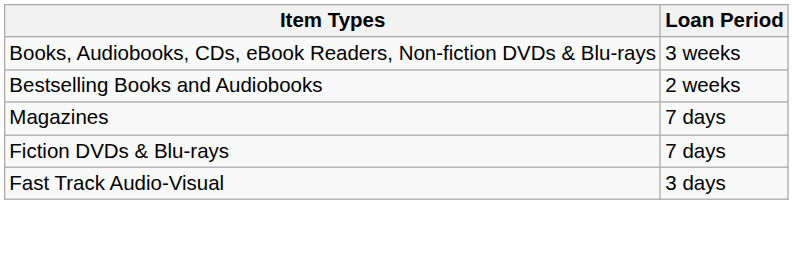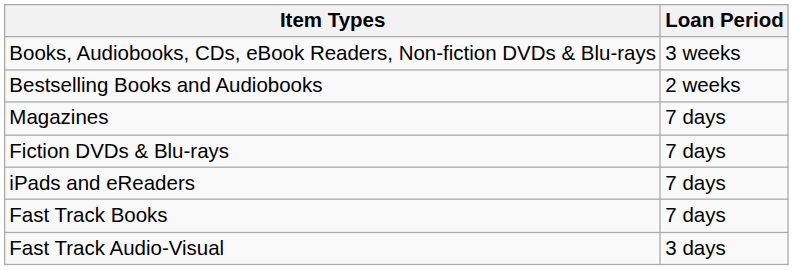 <table class="wikitable">
 <tr>
 <th>Item Types</th>
 <th>Loan Period</th>
 </tr>
 <tr>
 <td>Books, Audiobooks, CDs, eBook Readers, Non-fiction DVDs & Blu-rays</td>
 <td>3 weeks</td>
 </tr>
 <tr>
 <td>Bestselling Books and Audiobooks</td>
 <td>2 weeks</td>
 </tr>
 <tr>
 <td>Magazines</td>
 <td>7 days</td>
 </tr>
 <tr>
 <td>Fiction DVDs & Blu-rays</td>
 <td>7 days</td>
 </tr>
 <tr>
+<td>iPads and eReaders</td>
+<td>7 days</td>
+</tr>
+<tr>
+<td>Fast Track Books</td>
+<td>7 days</td>
+</tr>
+<tr>
 <td>Fast Track Audio-Visual</td>
 <td>3 days</td>
 </tr>
 </table>
